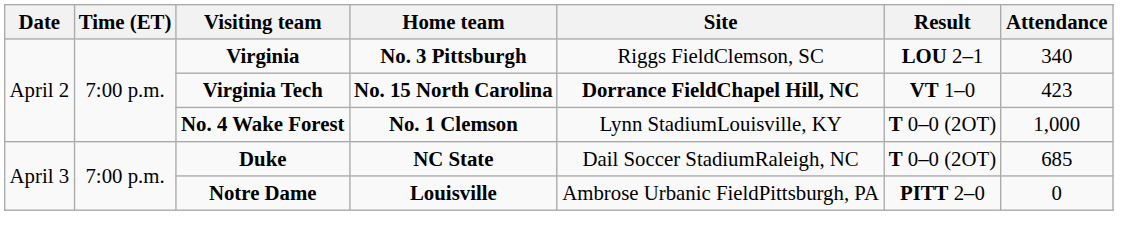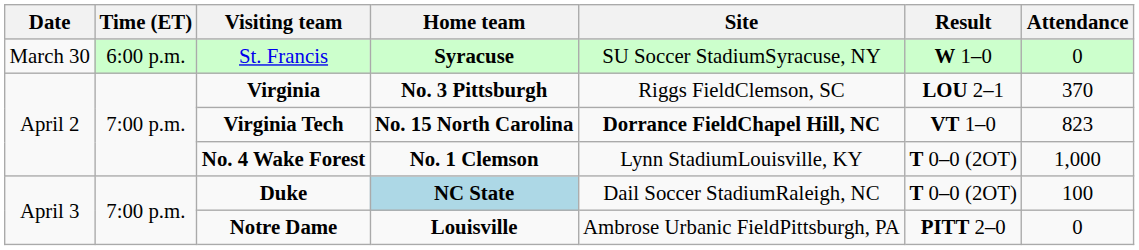 <table class="wikitable" style="font-size:95%; text-align: center;">
 <tr>
 <th>Date</th>
 <th>Time (ET)</th>
 <th>Visiting team</th>
 <th>Home team</th>
 <th>Site</th>
 <th>Result</th>
 <th>Attendance</th>
 </tr>
 <tr>
+<td>March 30</td>
+<td style="background:#cfc;">6:00 p.m.</td>
+<td style="background:#cfc;"><a href='#'>St. Francis</a></td>
+<td style="background:#cfc;"><strong>Syracuse</strong></td>
+<td style="background:#cfc;">SU Soccer StadiumSyracuse, NY</td>
+<td style="background:#cfc;"><strong>W</strong> 1–0</td>
+<td style="background:#cfc;">0</td>
+</tr>
+<tr>
 <td rowspan=3>April 2</td>
 <td rowspan=3>7:00 p.m.</td>
 <td><strong>Virginia</strong></td>
 <td><strong>No. 3 Pittsburgh</strong></td>
 <td>Riggs FieldClemson, SC</td>
 <td><strong>LOU</strong> 2–1</td>
-<td>340</td>
+<td>370</td>
 </tr>
 <tr>
 <td><strong>Virginia Tech</strong></td>
 <td><strong>No. 15 North Carolina</strong></td>
 <td><strong>Dorrance FieldChapel Hill, NC</strong></td>
 <td><strong>VT</strong> 1–0</td>
-<td>423</td>
+<td>823</td>
 </tr>
 <tr>
 <td><strong>No. 4 Wake Forest</strong></td>
 <td><strong>No. 1 Clemson</strong></td>
 <td>Lynn StadiumLouisville, KY</td>
 <td><strong>T</strong> 0–0 (2OT)</td>
 <td>1,000</td>
 </tr>
 <tr>
 <td rowspan=2>April 3</td>
 <td rowspan=2>7:00 p.m.</td>
 <td><strong>Duke</strong></td>
-<td><strong>NC State</strong></td>
+<td style="background: lightblue;"><strong>NC State</strong></td>
 <td>Dail Soccer StadiumRaleigh, NC</td>
 <td><strong>T</strong> 0–0 (2OT)</td>
-<td>685</td>
+<td>100</td>
 </tr>
 <tr>
 <td><strong>Notre Dame</strong></td>
 <td><strong>Louisville</strong></td>
 <td>Ambrose Urbanic FieldPittsburgh, PA</td>
 <td><strong>PITT</strong> 2–0</td>
 <td>0</td>
 </tr>
 </table>
